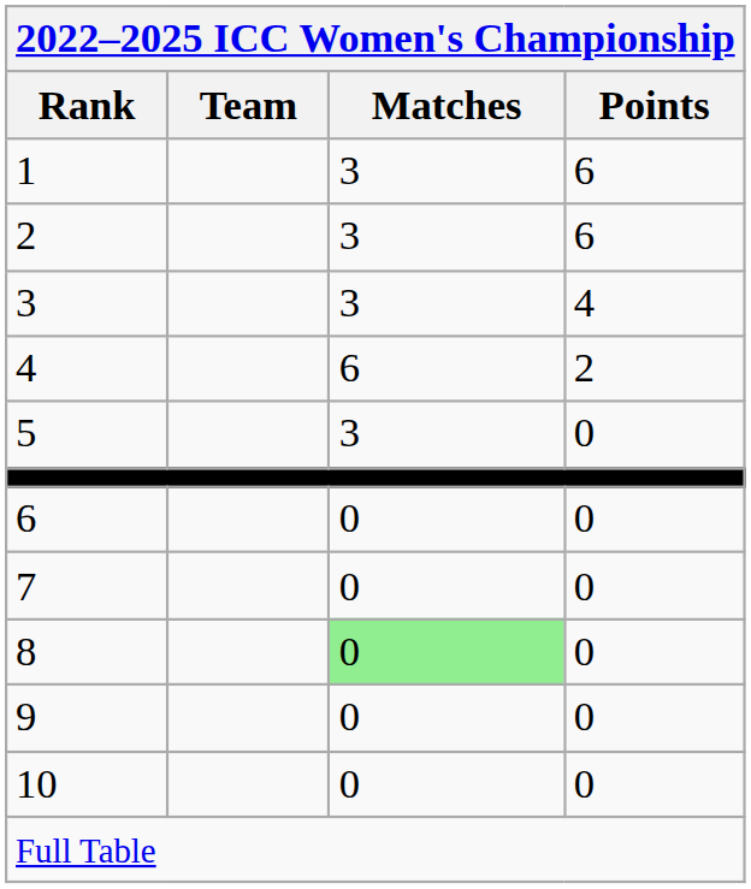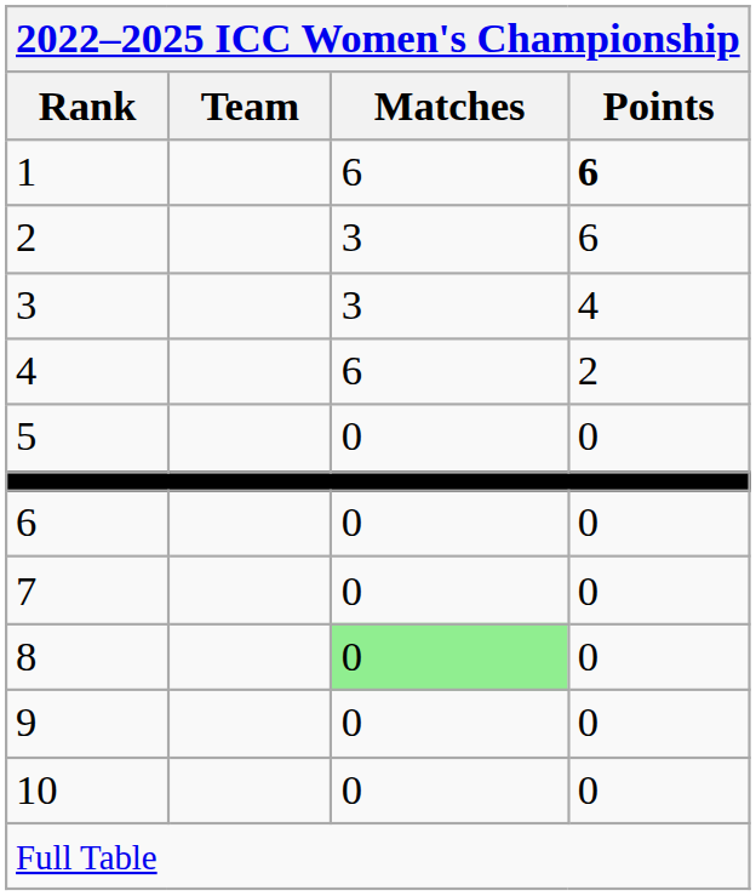 <table class="wikitable" style="white-space: nowrap;" style="text-align:center">
 <tr>
 <th colspan="4"><a href='#'>2022–2025 ICC Women's Championship</a></th>
 </tr>
 <tr>
 <th>Rank</th>
 <th>Team</th>
 <th>Matches</th>
 <th>Points</th>
 </tr>
 <tr>
 <td>1</td>
 <td style="text-align:left"></td>
-<td>3</td>
 <td>6</td>
+<td><strong>6</strong></td>
 </tr>
 <tr>
 <td>2</td>
 <td style="text-align:left"></td>
 <td>3</td>
 <td>6</td>
 </tr>
 <tr>
 <td>3</td>
 <td style="text-align:left"></td>
 <td>3</td>
 <td>4</td>
 </tr>
 <tr>
 <td>4</td>
 <td style="text-align:left"></td>
 <td>6</td>
 <td>2</td>
 </tr>
 <tr>
 <td>5</td>
 <td style="text-align:left"></td>
-<td>3</td>
+<td>0</td>
 <td>0</td>
 </tr>
 <tr>
 <td colspan="4" style="background-color:#000"></td>
 </tr>
 <tr>
 <td>6</td>
 <td style="text-align:left"></td>
 <td>0</td>
 <td>0</td>
 </tr>
 <tr>
 <td>7</td>
 <td style="text-align:left"></td>
 <td>0</td>
 <td>0</td>
 </tr>
 <tr>
 <td>8</td>
 <td style="text-align:left"></td>
 <td style="background: lightgreen;">0</td>
 <td>0</td>
 </tr>
 <tr>
 <td>9</td>
 <td style="text-align:left"></td>
 <td>0</td>
 <td>0</td>
 </tr>
 <tr>
 <td>10</td>
 <td style="text-align:left"></td>
 <td>0</td>
 <td>0</td>
 </tr>
 <tr>
 <td colspan="4"><small><a href='#'>Full Table</a></small></td>
 </tr>
 </table>
